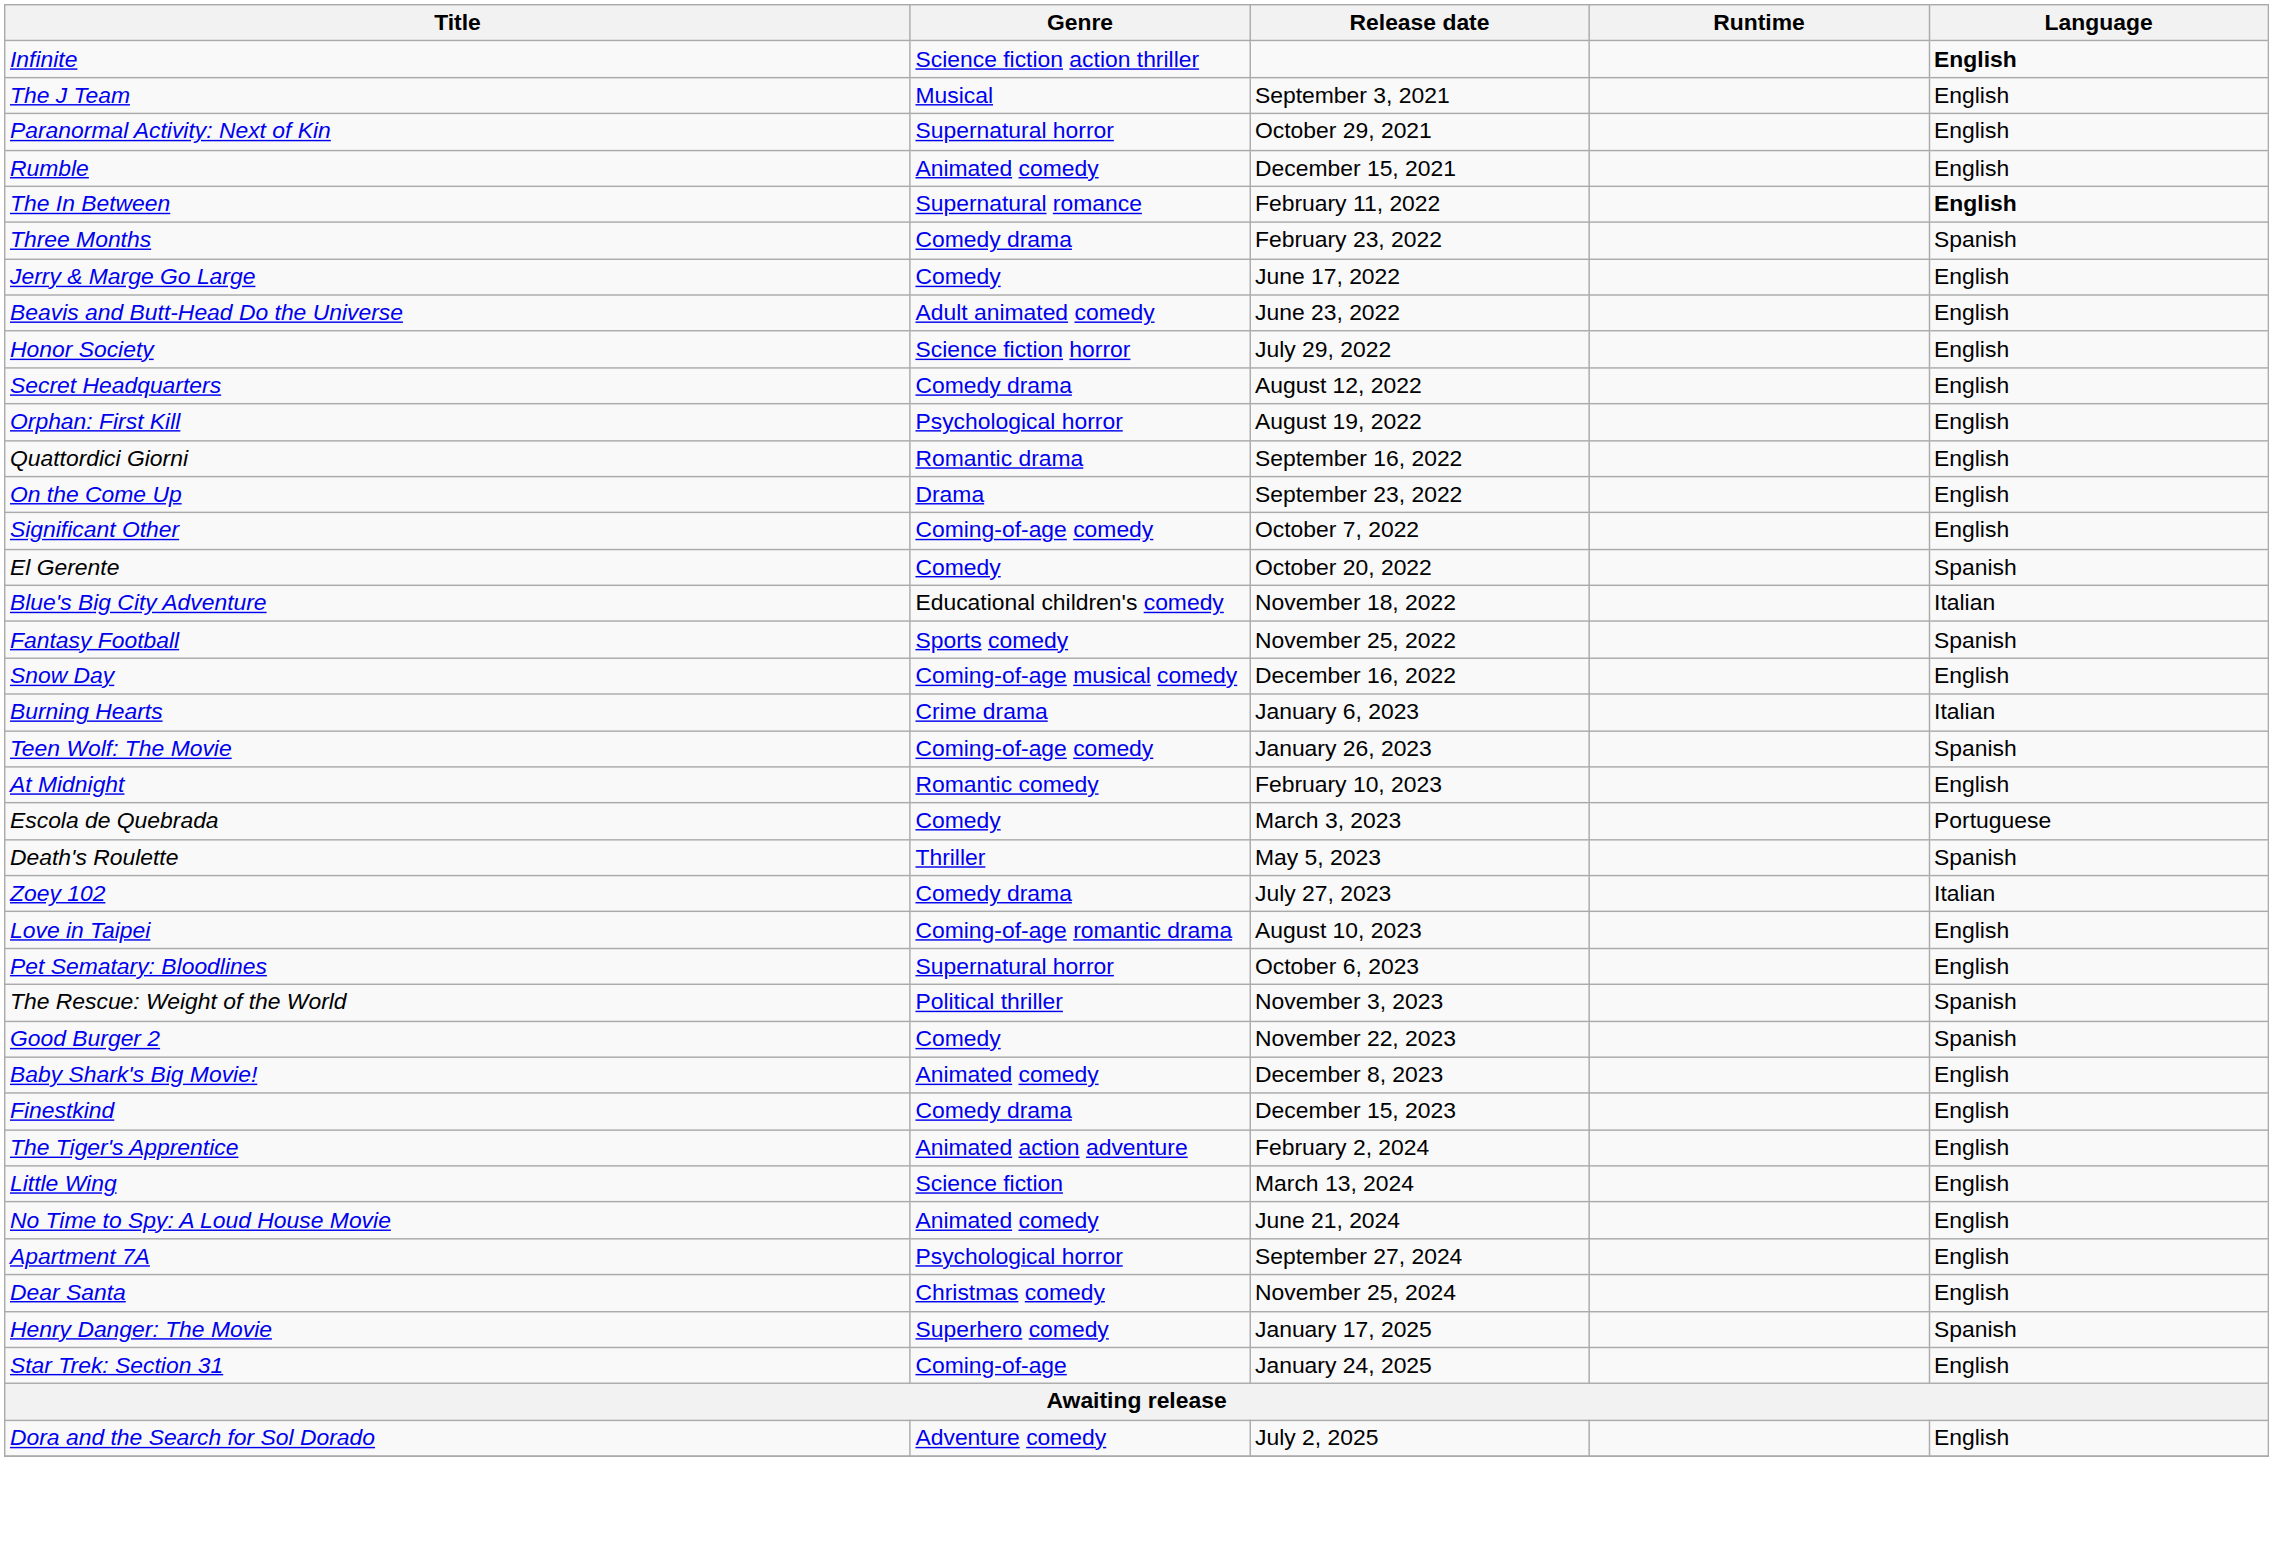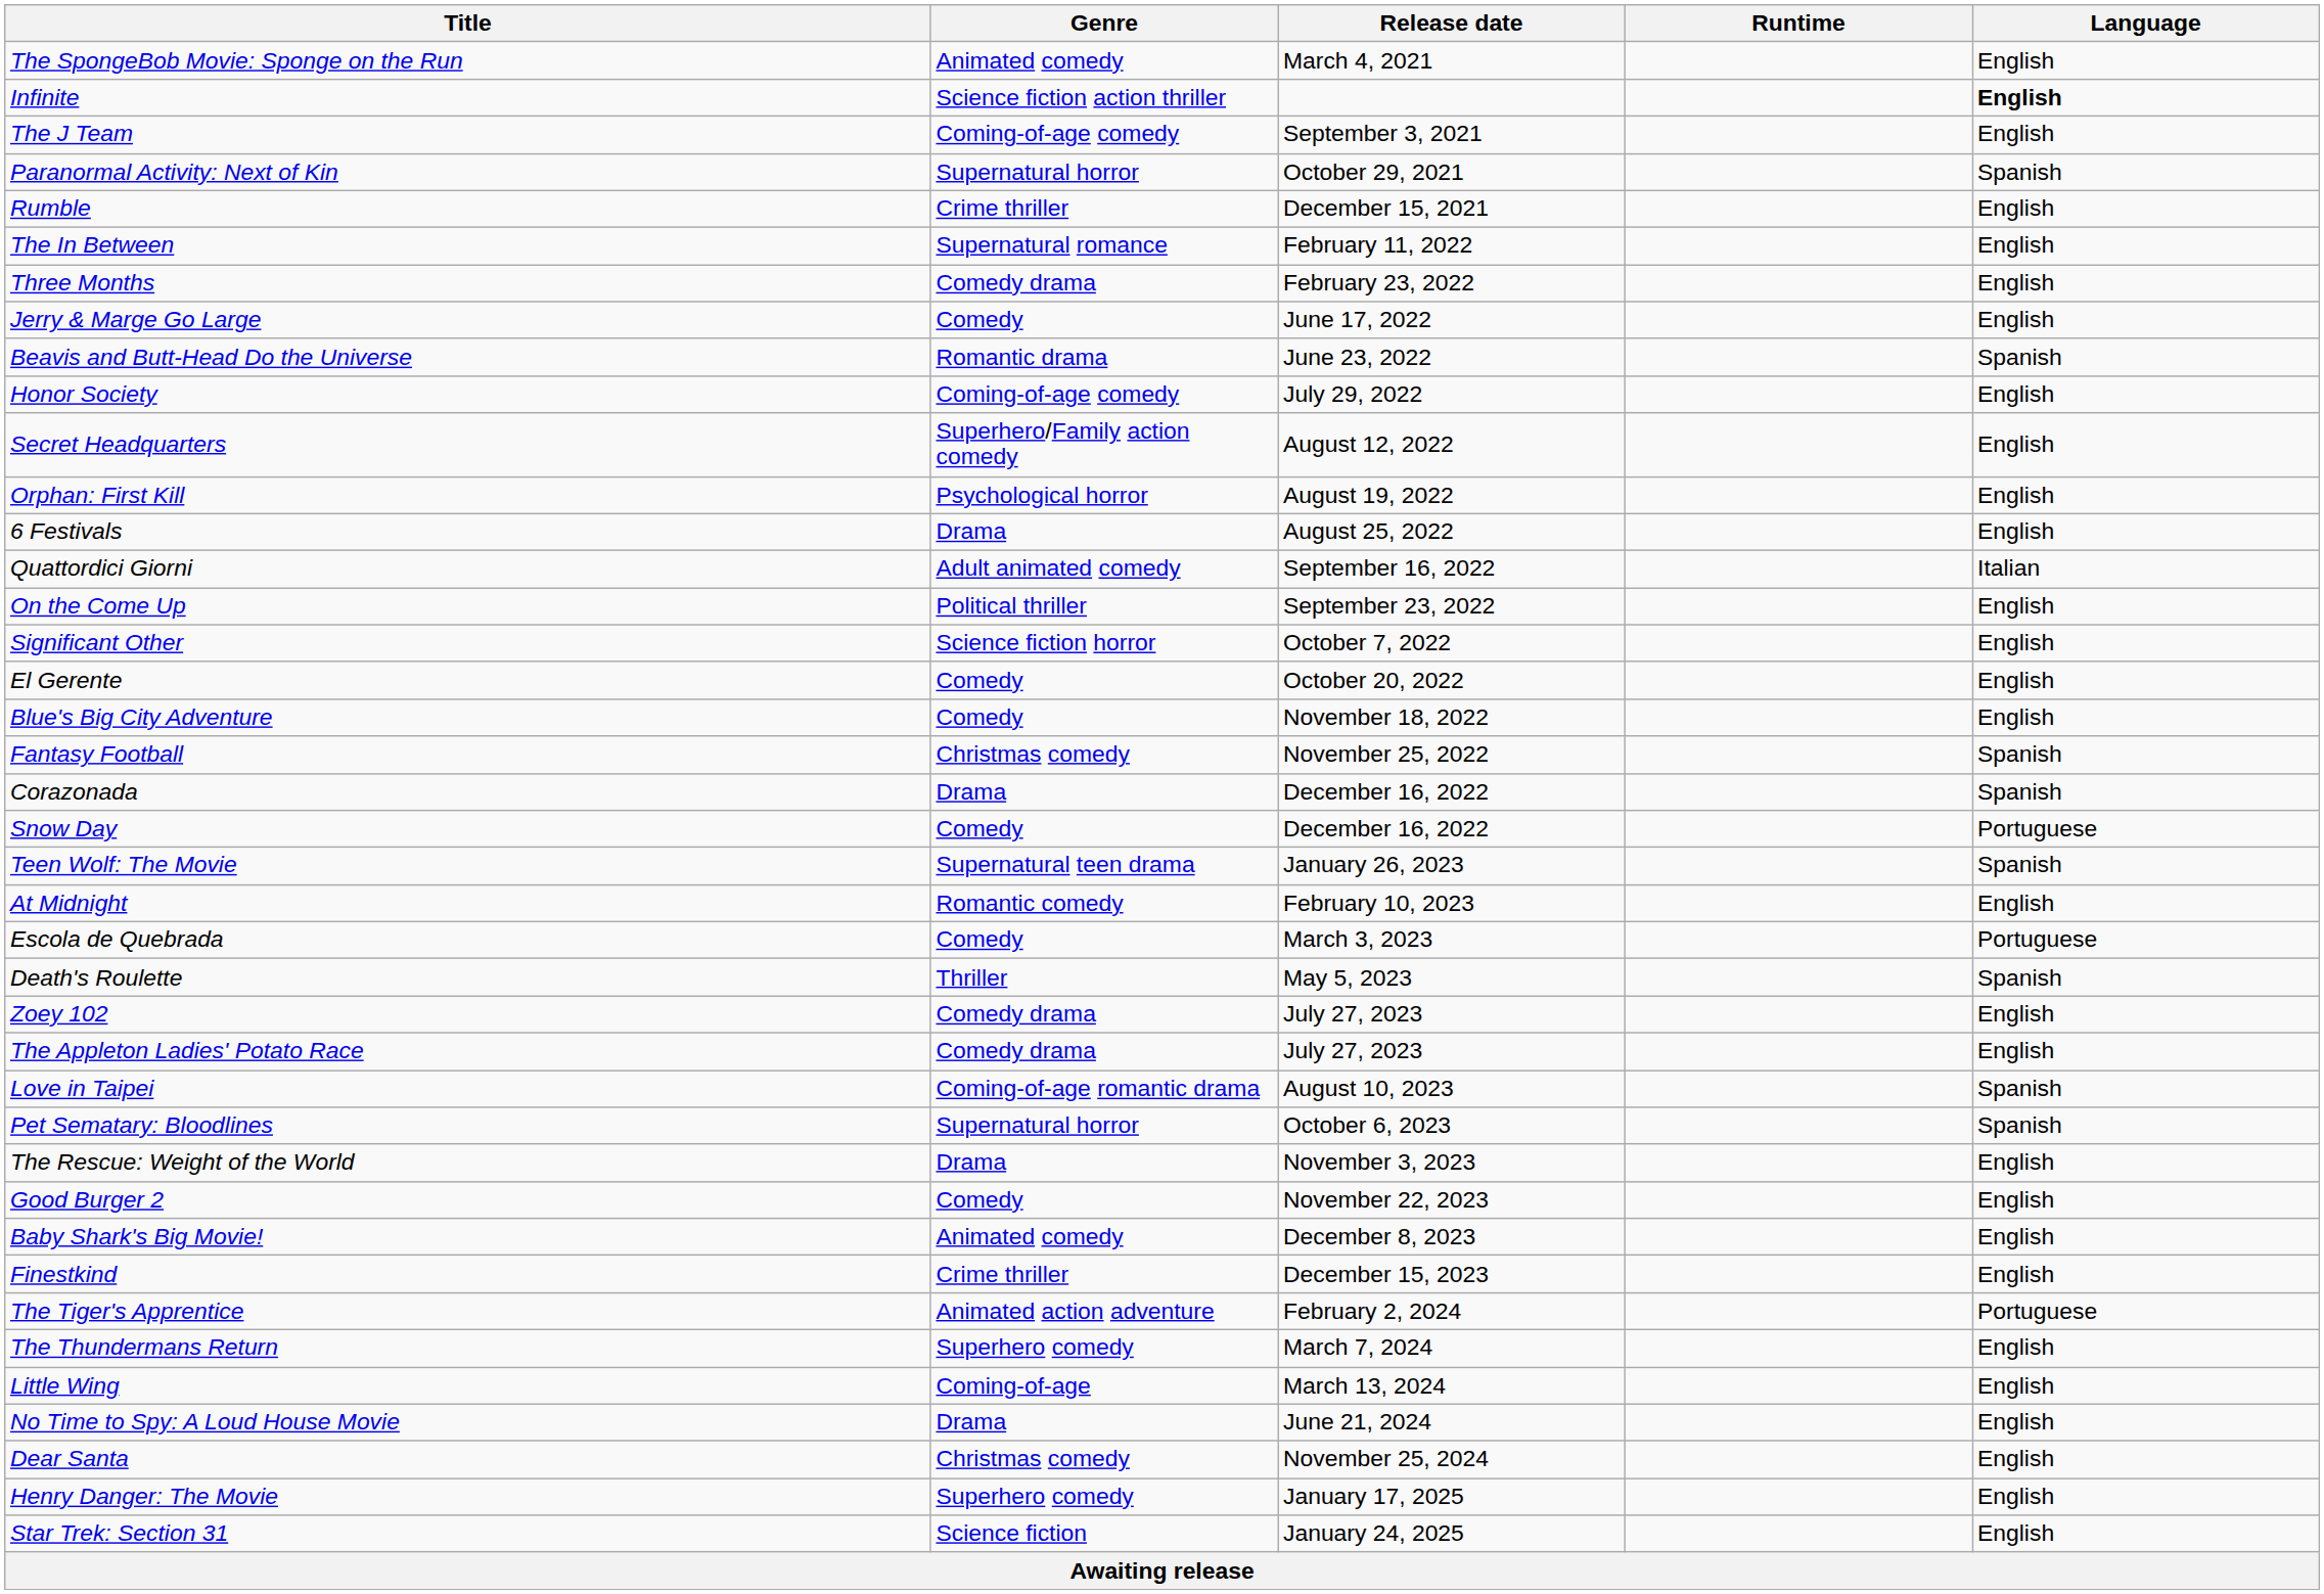 <table class="wikitable sortable" style="width:100%;">
 <tr>
 <th style="width:40%;">Title</th>
 <th style="width:15%;">Genre</th>
 <th style="width:15%;">Release date</th>
 <th style="width:15%;">Runtime</th>
 <th style="width:15%;">Language</th>
+</tr>
+<tr>
+<td><em><a href='#'>The SpongeBob Movie: Sponge on the Run</a></em></td>
+<td><a href='#'>Animated</a> <a href='#'>comedy</a></td>
+<td>March 4, 2021</td>
+<td></td>
+<td>English</td>
 </tr>
 <tr>
 <td><em><a href='#'>Infinite</a></em></td>
 <td><a href='#'>Science fiction</a> <a href='#'>action thriller</a></td>
 <td></td>
 <td></td>
 <td><strong>English</strong></td>
 </tr>
 <tr>
 <td><em><a href='#'>The J Team</a></em></td>
-<td><a href='#'>Musical</a></td>
+<td><a href='#'>Coming-of-age</a> <a href='#'>comedy</a></td>
 <td>September 3, 2021</td>
 <td></td>
 <td>English</td>
 </tr>
 <tr>
 <td><em><a href='#'>Paranormal Activity: Next of Kin</a></em></td>
 <td><a href='#'>Supernatural horror</a></td>
 <td>October 29, 2021</td>
 <td></td>
-<td>English</td>
+<td>Spanish</td>
 </tr>
 <tr>
 <td><em><a href='#'>Rumble</a></em></td>
-<td><a href='#'>Animated</a> <a href='#'>comedy</a></td>
+<td><a href='#'>Crime thriller</a></td>
 <td>December 15, 2021</td>
 <td></td>
 <td>English</td>
 </tr>
 <tr>
 <td><em><a href='#'>The In Between</a></em></td>
 <td><a href='#'>Supernatural</a> <a href='#'>romance</a></td>
 <td>February 11, 2022</td>
 <td></td>
-<td><strong>English</strong></td>
+<td>English</td>
 </tr>
 <tr>
 <td><em><a href='#'>Three Months</a></em></td>
 <td><a href='#'>Comedy drama</a></td>
 <td>February 23, 2022</td>
 <td></td>
-<td>Spanish</td>
+<td>English</td>
 </tr>
 <tr>
 <td><em><a href='#'>Jerry & Marge Go Large</a></em></td>
 <td><a href='#'>Comedy</a></td>
 <td>June 17, 2022</td>
 <td></td>
 <td>English</td>
 </tr>
 <tr>
 <td><em><a href='#'>Beavis and Butt-Head Do the Universe</a></em></td>
-<td><a href='#'>Adult animated</a> <a href='#'>comedy</a></td>
+<td><a href='#'>Romantic drama</a></td>
 <td>June 23, 2022</td>
 <td></td>
-<td>English</td>
+<td>Spanish</td>
 </tr>
 <tr>
 <td><em><a href='#'>Honor Society</a></em></td>
-<td><a href='#'>Science fiction</a> <a href='#'>horror</a></td>
+<td><a href='#'>Coming-of-age</a> <a href='#'>comedy</a></td>
 <td>July 29, 2022</td>
 <td></td>
 <td>English</td>
 </tr>
 <tr>
 <td><em><a href='#'>Secret Headquarters</a></em></td>
-<td><a href='#'>Comedy drama</a></td>
+<td><a href='#'>Superhero</a>/<a href='#'>Family</a> <a href='#'>action comedy</a></td>
 <td>August 12, 2022</td>
 <td></td>
 <td>English</td>
 </tr>
 <tr>
 <td><em><a href='#'>Orphan: First Kill</a></em></td>
 <td><a href='#'>Psychological horror</a></td>
 <td>August 19, 2022</td>
 <td></td>
 <td>English</td>
 </tr>
 <tr>
-<td><em>Quattordici Giorni</em></td>
-<td><a href='#'>Romantic drama</a></td>
-<td>September 16, 2022</td>
+<td><em>6 Festivals</em></td>
+<td><a href='#'>Drama</a></td>
+<td>August 25, 2022</td>
 <td></td>
 <td>English</td>
 </tr>
 <tr>
+<td><em>Quattordici Giorni</em></td>
+<td><a href='#'>Adult animated</a> <a href='#'>comedy</a></td>
+<td>September 16, 2022</td>
+<td></td>
+<td>Italian</td>
+</tr>
+<tr>
 <td><em><a href='#'>On the Come Up</a></em></td>
-<td><a href='#'>Drama</a></td>
+<td><a href='#'>Political thriller</a></td>
 <td>September 23, 2022</td>
 <td></td>
 <td>English</td>
 </tr>
 <tr>
 <td><em><a href='#'>Significant Other</a></em></td>
-<td><a href='#'>Coming-of-age</a> <a href='#'>comedy</a></td>
+<td><a href='#'>Science fiction</a> <a href='#'>horror</a></td>
 <td>October 7, 2022</td>
 <td></td>
 <td>English</td>
 </tr>
 <tr>
 <td><em>El Gerente</em></td>
 <td><a href='#'>Comedy</a></td>
 <td>October 20, 2022</td>
 <td></td>
-<td>Spanish</td>
+<td>English</td>
 </tr>
 <tr>
 <td><em><a href='#'>Blue's Big City Adventure</a></em></td>
-<td>Educational children's <a href='#'>comedy</a></td>
+<td><a href='#'>Comedy</a></td>
 <td>November 18, 2022</td>
 <td></td>
-<td>Italian</td>
+<td>English</td>
 </tr>
 <tr>
 <td><em><a href='#'>Fantasy Football</a></em></td>
-<td><a href='#'>Sports</a> <a href='#'>comedy</a></td>
+<td><a href='#'>Christmas</a> <a href='#'>comedy</a></td>
 <td>November 25, 2022</td>
 <td></td>
 <td>Spanish</td>
 </tr>
 <tr>
-<td><em><a href='#'>Snow Day</a></em></td>
-<td><a href='#'>Coming-of-age</a> <a href='#'>musical</a> <a href='#'>comedy</a></td>
+<td><em>Corazonada</em></td>
+<td><a href='#'>Drama</a></td>
 <td>December 16, 2022</td>
 <td></td>
-<td>English</td>
+<td>Spanish</td>
 </tr>
 <tr>
-<td><em><a href='#'>Burning Hearts</a></em></td>
-<td><a href='#'>Crime drama</a></td>
-<td>January 6, 2023</td>
+<td><em><a href='#'>Snow Day</a></em></td>
+<td><a href='#'>Comedy</a></td>
+<td>December 16, 2022</td>
 <td></td>
-<td>Italian</td>
+<td>Portuguese</td>
 </tr>
 <tr>
 <td><em><a href='#'>Teen Wolf: The Movie</a></em></td>
-<td><a href='#'>Coming-of-age</a> <a href='#'>comedy</a></td>
+<td><a href='#'>Supernatural</a> <a href='#'>teen drama</a></td>
 <td>January 26, 2023</td>
 <td></td>
 <td>Spanish</td>
 </tr>
 <tr>
 <td><em><a href='#'>At Midnight</a></em></td>
 <td><a href='#'>Romantic comedy</a></td>
 <td>February 10, 2023</td>
 <td></td>
 <td>English</td>
 </tr>
 <tr>
 <td><em>Escola de Quebrada</em></td>
 <td><a href='#'>Comedy</a></td>
 <td>March 3, 2023</td>
 <td></td>
 <td>Portuguese</td>
 </tr>
 <tr>
 <td><em>Death's Roulette</em></td>
 <td><a href='#'>Thriller</a></td>
 <td>May 5, 2023</td>
 <td></td>
 <td>Spanish</td>
 </tr>
 <tr>
 <td><em><a href='#'>Zoey 102</a></em></td>
 <td><a href='#'>Comedy drama</a></td>
 <td>July 27, 2023</td>
 <td></td>
-<td>Italian</td>
+<td>English</td>
+</tr>
+<tr>
+<td><em><a href='#'>The Appleton Ladies' Potato Race</a></em></td>
+<td><a href='#'>Comedy drama</a></td>
+<td>July 27, 2023</td>
+<td></td>
+<td>English</td>
 </tr>
 <tr>
 <td><em><a href='#'>Love in Taipei</a></em></td>
 <td><a href='#'>Coming-of-age</a> <a href='#'>romantic drama</a></td>
 <td>August 10, 2023</td>
 <td></td>
-<td>English</td>
+<td>Spanish</td>
 </tr>
 <tr>
 <td><em><a href='#'>Pet Sematary: Bloodlines</a></em></td>
 <td><a href='#'>Supernatural horror</a></td>
 <td>October 6, 2023</td>
 <td></td>
-<td>English</td>
+<td>Spanish</td>
 </tr>
 <tr>
 <td><em>The Rescue: Weight of the World</em></td>
-<td><a href='#'>Political thriller</a></td>
+<td><a href='#'>Drama</a></td>
 <td>November 3, 2023</td>
 <td></td>
-<td>Spanish</td>
+<td>English</td>
 </tr>
 <tr>
 <td><em><a href='#'>Good Burger 2</a></em></td>
 <td><a href='#'>Comedy</a></td>
 <td>November 22, 2023</td>
 <td></td>
-<td>Spanish</td>
+<td>English</td>
 </tr>
 <tr>
 <td><em><a href='#'>Baby Shark's Big Movie!</a></em></td>
 <td><a href='#'>Animated</a> <a href='#'>comedy</a></td>
 <td>December 8, 2023</td>
 <td></td>
 <td>English</td>
 </tr>
 <tr>
 <td><em><a href='#'>Finestkind</a></em></td>
-<td><a href='#'>Comedy drama</a></td>
+<td><a href='#'>Crime thriller</a></td>
 <td>December 15, 2023</td>
 <td></td>
 <td>English</td>
 </tr>
 <tr>
 <td><em><a href='#'>The Tiger's Apprentice</a></em></td>
 <td><a href='#'>Animated</a> <a href='#'>action</a> <a href='#'>adventure</a></td>
 <td>February 2, 2024</td>
 <td></td>
+<td>Portuguese</td>
+</tr>
+<tr>
+<td><em><a href='#'>The Thundermans Return</a></em></td>
+<td><a href='#'>Superhero</a> <a href='#'>comedy</a></td>
+<td>March 7, 2024</td>
+<td></td>
 <td>English</td>
 </tr>
 <tr>
 <td><em><a href='#'>Little Wing</a></em></td>
-<td><a href='#'>Science fiction</a></td>
+<td><a href='#'>Coming-of-age</a></td>
 <td>March 13, 2024</td>
 <td></td>
 <td>English</td>
 </tr>
 <tr>
 <td><em><a href='#'>No Time to Spy: A Loud House Movie</a></em></td>
-<td><a href='#'>Animated</a> <a href='#'>comedy</a></td>
+<td><a href='#'>Drama</a></td>
 <td>June 21, 2024</td>
-<td></td>
-<td>English</td>
-</tr>
-<tr>
-<td><em><a href='#'>Apartment 7A</a></em></td>
-<td><a href='#'>Psychological horror</a></td>
-<td>September 27, 2024</td>
 <td></td>
 <td>English</td>
 </tr>
 <tr>
 <td><em><a href='#'>Dear Santa</a></em></td>
 <td><a href='#'>Christmas</a> <a href='#'>comedy</a></td>
 <td>November 25, 2024</td>
 <td></td>
 <td>English</td>
 </tr>
 <tr>
 <td><em><a href='#'>Henry Danger: The Movie</a></em></td>
 <td><a href='#'>Superhero</a> <a href='#'>comedy</a></td>
 <td>January 17, 2025</td>
 <td></td>
-<td>Spanish</td>
+<td>English</td>
 </tr>
 <tr>
 <td><em><a href='#'>Star Trek: Section 31</a></em></td>
-<td><a href='#'>Coming-of-age</a></td>
+<td><a href='#'>Science fiction</a></td>
 <td>January 24, 2025</td>
 <td></td>
 <td>English</td>
 </tr>
 <tr>
 <th colspan="5">Awaiting release </th>
 </tr>
 <tr>
-<td><em><a href='#'>Dora and the Search for Sol Dorado</a></em></td>
-<td><a href='#'>Adventure</a> <a href='#'>comedy</a></td>
-<td>July 2, 2025</td>
-<td></td>
-<td>English</td>
-</tr>
-<tr>
 </tr>
 </table>
